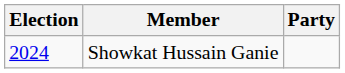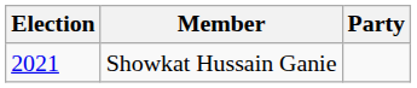 <table class="wikitable sortable">
 <tr>
 <th>Election</th>
 <th>Member</th>
 <th colspan=2>Party</th>
 </tr>
 <tr>
-<td><a href='#'>2024</a></td>
+<td><a href='#'>2021</a></td>
 <td>Showkat Hussain Ganie</td>
 <td></td>
 </tr>
 </table>
